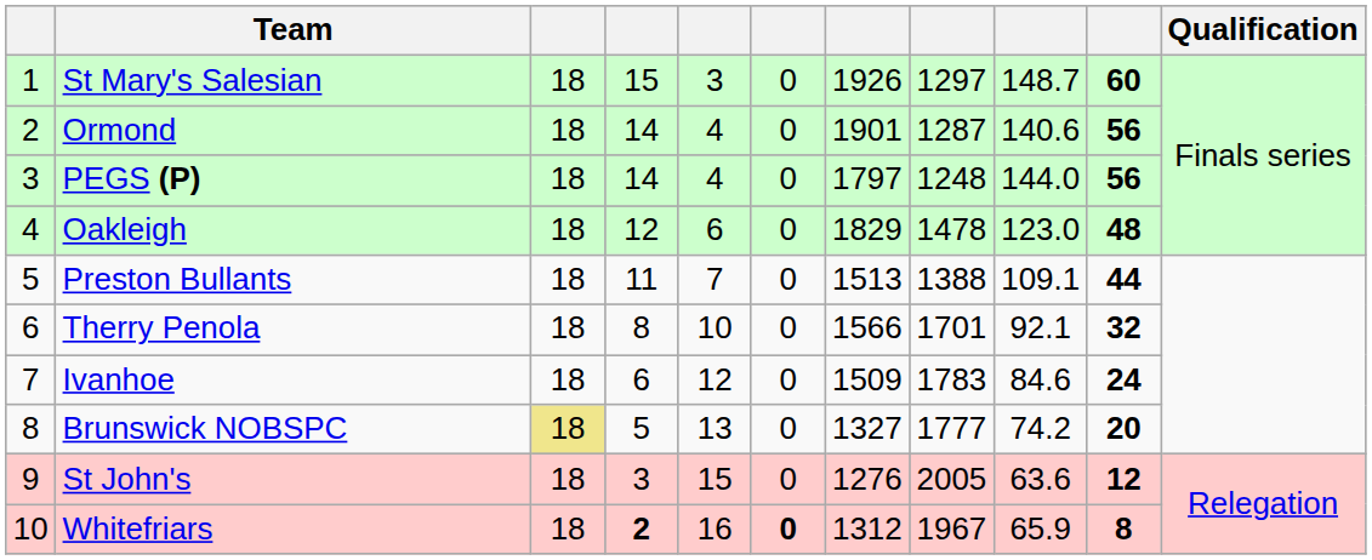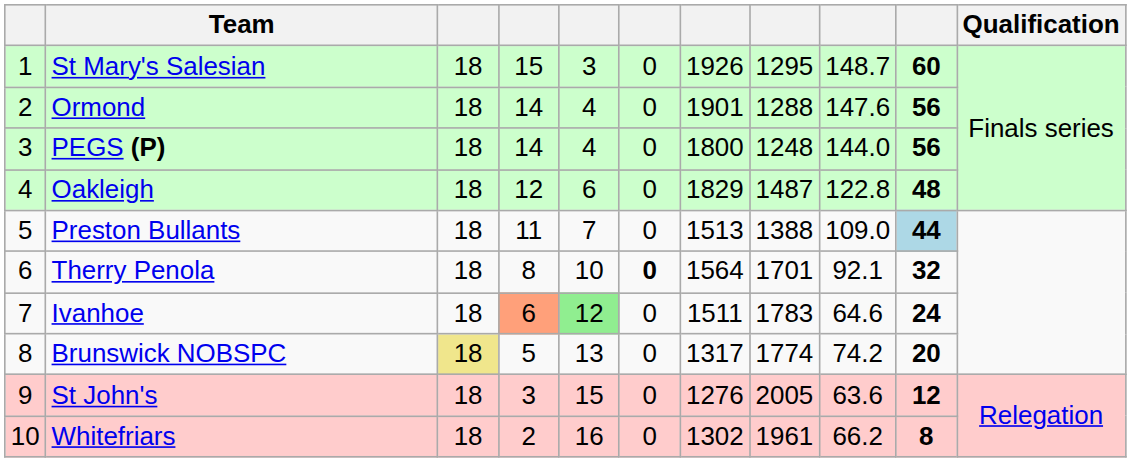 <table class="wikitable" style="text-align:center; margin-bottom:0">
 <tr>
 <th style="width:10px"></th>
 <th style="width:35%;">Team</th>
 <th style="width:30px;"></th>
 <th style="width:30px;"></th>
 <th style="width:30px;"></th>
 <th style="width:30px;"></th>
 <th style="width:30px;"></th>
 <th style="width:30px;"></th>
 <th style="width:30px;"></th>
 <th style="width:30px;"></th>
 <th>Qualification</th>
 </tr>
 <tr style="background:#ccffcc;">
 <td>1</td>
 <td style="text-align:left;"><a href='#'>St Mary's Salesian</a></td>
 <td>18</td>
 <td>15</td>
 <td>3</td>
 <td>0</td>
 <td>1926</td>
-<td>1297</td>
+<td>1295</td>
 <td>148.7</td>
 <td><strong>60</strong></td>
 <td rowspan=4>Finals series</td>
 </tr>
 <tr style="background:#ccffcc;">
 <td>2</td>
 <td style="text-align:left;"><a href='#'>Ormond</a></td>
 <td>18</td>
 <td>14</td>
 <td>4</td>
 <td>0</td>
 <td>1901</td>
-<td>1287</td>
-<td>140.6</td>
+<td>1288</td>
+<td>147.6</td>
 <td><strong>56</strong></td>
 </tr>
 <tr style="background:#ccffcc;">
 <td>3</td>
 <td style="text-align:left;"><a href='#'>PEGS</a> <strong>(P)</strong></td>
 <td>18</td>
 <td>14</td>
 <td>4</td>
 <td>0</td>
-<td>1797</td>
+<td>1800</td>
 <td>1248</td>
 <td>144.0</td>
 <td><strong>56</strong></td>
 </tr>
 <tr style="background:#ccffcc;">
 <td>4</td>
 <td style="text-align:left;"><a href='#'>Oakleigh</a></td>
 <td>18</td>
 <td>12</td>
 <td>6</td>
 <td>0</td>
 <td>1829</td>
-<td>1478</td>
-<td>123.0</td>
+<td>1487</td>
+<td>122.8</td>
 <td><strong>48</strong></td>
 </tr>
 <tr>
 <td>5</td>
 <td style="text-align:left;"><a href='#'>Preston Bullants</a></td>
 <td>18</td>
 <td>11</td>
 <td>7</td>
 <td>0</td>
 <td>1513</td>
 <td>1388</td>
-<td>109.1</td>
-<td><strong>44</strong></td>
+<td>109.0</td>
+<td style="background: lightblue;"><strong>44</strong></td>
 </tr>
 <tr>
 <td>6</td>
 <td style="text-align:left;"><a href='#'>Therry Penola</a></td>
 <td>18</td>
 <td>8</td>
 <td>10</td>
-<td>0</td>
-<td>1566</td>
+<td><strong>0</strong></td>
+<td>1564</td>
 <td>1701</td>
 <td>92.1</td>
 <td><strong>32</strong></td>
 </tr>
 <tr>
 <td>7</td>
 <td style="text-align:left;"><a href='#'>Ivanhoe</a></td>
 <td>18</td>
-<td>6</td>
-<td>12</td>
+<td style="background: lightsalmon;">6</td>
+<td style="background: lightgreen;">12</td>
 <td>0</td>
-<td>1509</td>
+<td>1511</td>
 <td>1783</td>
-<td>84.6</td>
+<td>64.6</td>
 <td><strong>24</strong></td>
 </tr>
 <tr>
 <td>8</td>
 <td style="text-align:left;"><a href='#'>Brunswick NOBSPC</a></td>
 <td style="background: khaki;">18</td>
 <td>5</td>
 <td>13</td>
 <td>0</td>
-<td>1327</td>
-<td>1777</td>
+<td>1317</td>
+<td>1774</td>
 <td>74.2</td>
 <td><strong>20</strong></td>
 </tr>
 <tr style="background:#FFCCCC;">
 <td>9</td>
 <td style="text-align:left;"><a href='#'>St John's</a></td>
 <td>18</td>
 <td>3</td>
 <td>15</td>
 <td>0</td>
 <td>1276</td>
 <td>2005</td>
 <td>63.6</td>
 <td><strong>12</strong></td>
 <td rowspan=2><a href='#'>Relegation</a></td>
 </tr>
 <tr style="background:#FFCCCC;">
 <td>10</td>
 <td style="text-align:left;"><a href='#'>Whitefriars</a></td>
 <td>18</td>
-<td><strong>2</strong></td>
+<td>2</td>
 <td>16</td>
-<td><strong>0</strong></td>
-<td>1312</td>
-<td>1967</td>
-<td>65.9</td>
+<td>0</td>
+<td>1302</td>
+<td>1961</td>
+<td>66.2</td>
 <td><strong>8</strong></td>
 </tr>
 </table>
